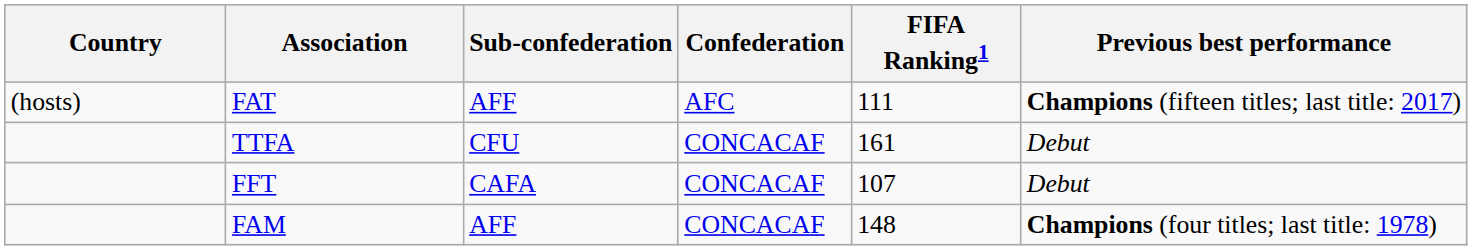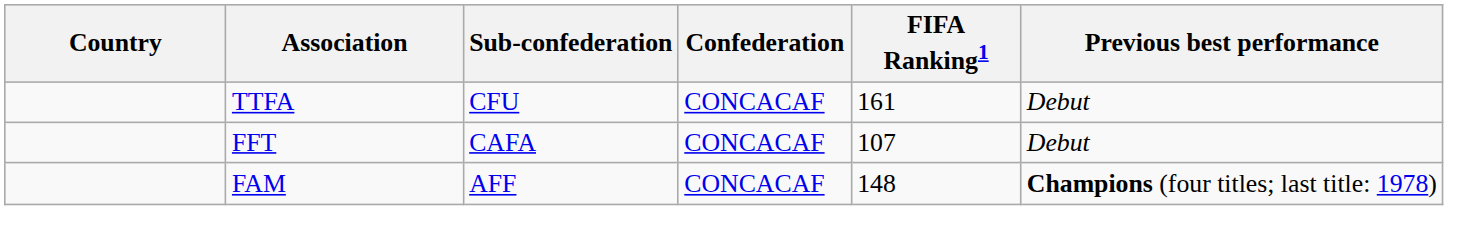 <table class="wikitable sortable">
 <tr>
 <th style="width:130px;">Country</th>
 <th style="width:140px;">Association</th>
 <th>Sub-confederation</th>
 <th style="width:100px;">Confederation</th>
 <th style="width:98px;">FIFA Ranking<sup><a href='#'>1</a></sup></th>
 <th>Previous best performance</th>
-</tr>
-<tr>
-<td> (hosts)</td>
-<td><a href='#'>FAT</a></td>
-<td><a href='#'>AFF</a></td>
-<td><a href='#'>AFC</a></td>
-<td>111</td>
-<td><strong>Champions</strong> (fifteen titles; last title: <a href='#'>2017</a>)</td>
 </tr>
 <tr>
 <td></td>
 <td><a href='#'>TTFA</a></td>
 <td><a href='#'>CFU</a></td>
 <td><a href='#'>CONCACAF</a></td>
 <td>161</td>
 <td><em>Debut</em></td>
 </tr>
 <tr>
 <td></td>
 <td><a href='#'>FFT</a></td>
 <td><a href='#'>CAFA</a></td>
 <td><a href='#'>CONCACAF</a></td>
 <td>107</td>
 <td><em>Debut</em></td>
 </tr>
 <tr>
 <td></td>
 <td><a href='#'>FAM</a></td>
 <td><a href='#'>AFF</a></td>
 <td><a href='#'>CONCACAF</a></td>
 <td>148</td>
 <td><strong>Champions</strong> (four titles; last title: <a href='#'>1978</a>)</td>
 </tr>
 </table>
